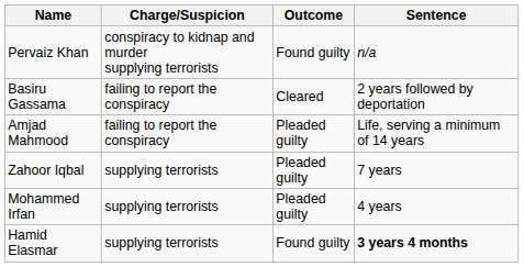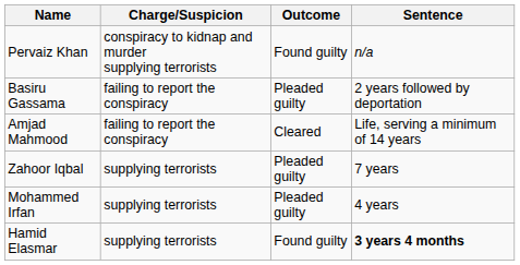 <table class="wikitable" style="text-align: left">
 <tr>
 <th>Name</th>
 <th>Charge/Suspicion</th>
 <th>Outcome</th>
 <th>Sentence</th>
 </tr>
 <tr>
 <td>Pervaiz Khan</td>
 <td>conspiracy to kidnap and murder <br> supplying terrorists</td>
 <td>Found guilty</td>
 <td><em>n/a</em></td>
 </tr>
 <tr>
 <td>Basiru Gassama</td>
 <td>failing to report the conspiracy</td>
-<td>Cleared</td>
+<td>Pleaded guilty</td>
 <td>2 years followed by deportation</td>
 </tr>
 <tr>
 <td>Amjad Mahmood</td>
 <td>failing to report the conspiracy</td>
-<td>Pleaded guilty</td>
+<td>Cleared</td>
 <td>Life, serving a minimum of 14 years</td>
 </tr>
 <tr>
 <td>Zahoor Iqbal</td>
 <td>supplying terrorists</td>
 <td>Pleaded guilty</td>
 <td>7 years</td>
 </tr>
 <tr>
 <td>Mohammed Irfan</td>
 <td>supplying terrorists</td>
 <td>Pleaded guilty</td>
 <td>4 years</td>
 </tr>
 <tr>
 <td>Hamid Elasmar</td>
 <td>supplying terrorists</td>
 <td>Found guilty</td>
 <td><strong>3 years 4 months</strong></td>
 </tr>
 </table>
